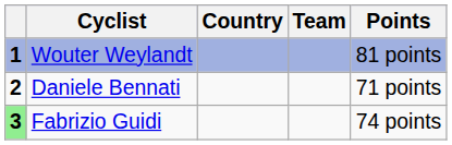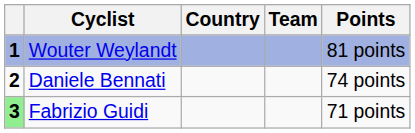 <table class="wikitable">
 <tr style="background:#ccccff;">
 <th></th>
 <th>Cyclist</th>
 <th>Country</th>
 <th>Team</th>
 <th>Points</th>
 </tr>
 <tr bgcolor="navyblue">
 <td><strong>1</strong></td>
 <td><a href='#'>Wouter Weylandt</a></td>
 <td></td>
 <td></td>
 <td>81 points</td>
 </tr>
 <tr>
 <td><strong>2</strong></td>
 <td><a href='#'>Daniele Bennati</a></td>
 <td></td>
 <td></td>
-<td>71 points</td>
+<td>74 points</td>
 </tr>
 <tr>
 <td style="background: lightgreen;"><strong>3</strong></td>
 <td><a href='#'>Fabrizio Guidi</a></td>
 <td></td>
 <td></td>
-<td>74 points</td>
+<td>71 points</td>
 </tr>
 </table>
